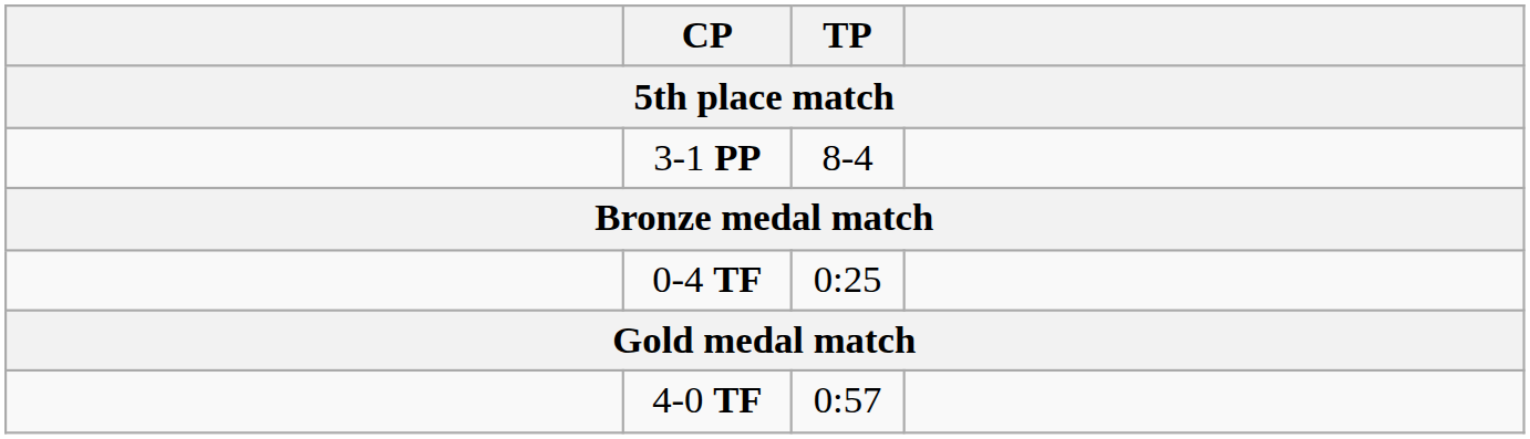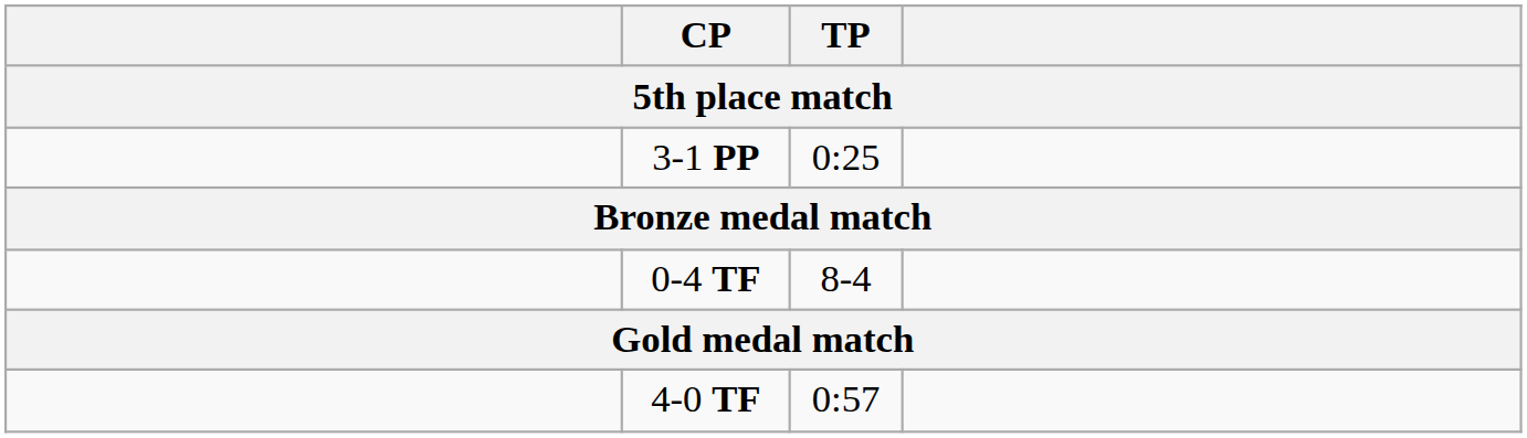 <table class="wikitable" style="text-align: center;" |>
 <tr>
 <th width="250"></th>
 <th width="62">CP</th>
 <th width="40">TP</th>
 <th width="250"></th>
 </tr>
 <tr>
 <th colspan="5">5th place match</th>
 </tr>
 <tr>
 <td style="text-align:left;"><strong></strong></td>
 <td>3-1 <strong>PP</strong></td>
-<td>8-4</td>
+<td>0:25</td>
 <td style="text-align:left;"></td>
 </tr>
 <tr>
 <th colspan="5">Bronze medal match</th>
 </tr>
 <tr>
 <td style="text-align:left;"></td>
 <td>0-4 <strong>TF</strong></td>
-<td>0:25</td>
+<td>8-4</td>
 <td style="text-align:left;"><strong></strong></td>
 </tr>
 <tr>
 <th colspan="5">Gold medal match</th>
 </tr>
 <tr>
 <td style="text-align:left;"><strong></strong></td>
 <td>4-0 <strong>TF</strong></td>
 <td>0:57</td>
 <td style="text-align:left;"></td>
 </tr>
 </table>
